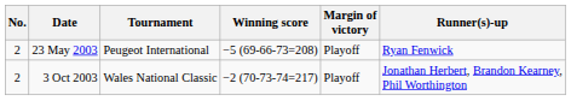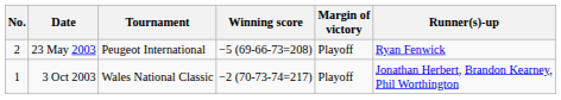 <table class="wikitable" style="font-size:95%;">
 <tr>
 <th>No.</th>
 <th>Date</th>
 <th>Tournament</th>
 <th>Winning score</th>
 <th>Margin of<br>victory</th>
 <th>Runner(s)-up</th>
 </tr>
 <tr>
 <td align=center>2</td>
 <td align=right>23 May <a href='#'>2003</a></td>
 <td>Peugeot International</td>
 <td>−5 (69-66-73=208)</td>
 <td>Playoff</td>
 <td> <a href='#'>Ryan Fenwick</a></td>
 </tr>
 <tr>
-<td align=center>2</td>
+<td align=center>1</td>
 <td align=right>3 Oct 2003</td>
 <td>Wales National Classic</td>
 <td>−2 (70-73-74=217)</td>
 <td>Playoff</td>
 <td> <a href='#'>Jonathan Herbert</a>,  <a href='#'>Brandon Kearney</a>,<br> <a href='#'>Phil Worthington</a></td>
 </tr>
 </table>
